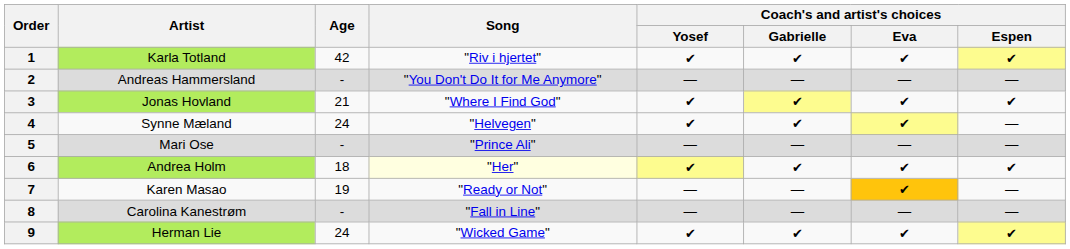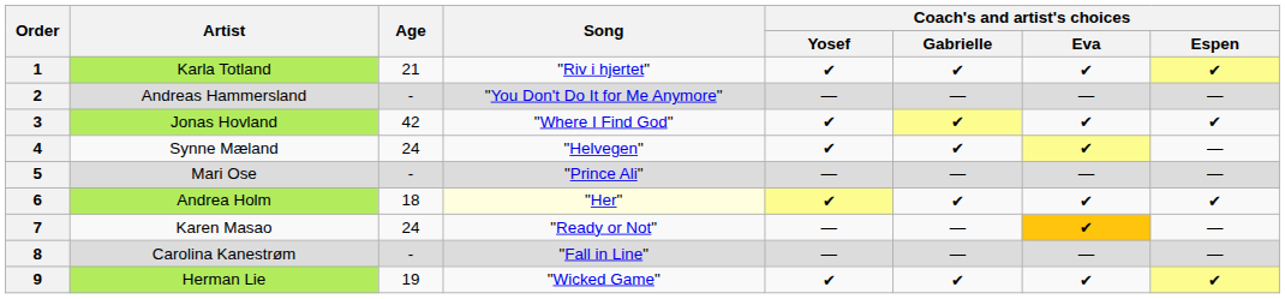 <table class="wikitable" style="text-align:center; width:100%;">
 <tr>
 <th scope="col" rowspan="2" style="width:05%;">Order</th>
 <th scope="col" rowspan="2" style="width:24%;">Artist</th>
 <th scope="col" rowspan="2" style="width:05%">Age</th>
 <th rowspan="2" scope="col" style="width:25%">Song</th>
 <th colspan="4" style="width:40%;">Coach's and artist's choices</th>
 </tr>
 <tr>
 <th style="width:10%;">Yosef</th>
 <th style="width:10%;">Gabrielle</th>
 <th style="width:10%;">Eva</th>
 <th style="width:10%;">Espen</th>
 </tr>
 <tr>
 <th>1</th>
 <td style="background-color:#B2EC5D;">Karla Totland</td>
-<td>42</td>
+<td>21</td>
 <td>"<a href='#'>Riv i hjertet</a>"</td>
 <td>✔</td>
 <td>✔</td>
 <td>✔</td>
 <td Style="background-color:#FDFC8F;">✔</td>
 </tr>
 <tr style="background-color:#DCDCDC;"|>
 <th>2</th>
 <td>Andreas Hammersland</td>
 <td>-</td>
 <td>"<a href='#'>You Don't Do It for Me Anymore</a>"</td>
 <td>—</td>
 <td>—</td>
 <td>—</td>
 <td>—</td>
 </tr>
 <tr>
 <th>3</th>
 <td style="background-color:#B2EC5D;">Jonas Hovland</td>
-<td>21</td>
+<td>42</td>
 <td>"<a href='#'>Where I Find God</a>"</td>
 <td>✔</td>
 <td Style="background-color:#FDFC8F;">✔</td>
 <td>✔</td>
 <td>✔</td>
 </tr>
 <tr>
 <th>4</th>
 <td>Synne Mæland</td>
 <td>24</td>
 <td>"<a href='#'>Helvegen</a>"</td>
 <td>✔</td>
 <td>✔</td>
 <td Style="background-color:#FDFC8F;">✔</td>
 <td>—</td>
 </tr>
 <tr style="background-color:#DCDCDC;"|>
 <th>5</th>
 <td>Mari Ose</td>
 <td>-</td>
 <td>"<a href='#'>Prince Ali</a>"</td>
 <td>—</td>
 <td>—</td>
 <td>—</td>
 <td>—</td>
 </tr>
 <tr>
 <th>6</th>
 <td style="background-color:#B2EC5D;">Andrea Holm</td>
 <td>18</td>
 <td style="background: lightyellow;">"<a href='#'>Her</a>"</td>
 <td Style="background-color:#FDFC8F;">✔</td>
 <td>✔</td>
 <td>✔</td>
 <td>✔</td>
 </tr>
 <tr>
 <th>7</th>
 <td>Karen Masao</td>
-<td>19</td>
+<td>24</td>
 <td>"<a href='#'>Ready or Not</a>"</td>
 <td>—</td>
 <td>—</td>
 <td style="background-color:#FFC40C;">✔</td>
 <td>—</td>
 </tr>
 <tr style="background-color:#DCDCDC;"|>
 <th>8</th>
 <td>Carolina Kanestrøm</td>
 <td>-</td>
 <td>"<a href='#'>Fall in Line</a>"</td>
 <td>—</td>
 <td>—</td>
 <td>—</td>
 <td>—</td>
 </tr>
 <tr>
 <th>9</th>
 <td style="background-color:#B2EC5D;">Herman Lie</td>
-<td>24</td>
+<td>19</td>
 <td>"<a href='#'>Wicked Game</a>"</td>
 <td>✔</td>
 <td>✔</td>
 <td>✔</td>
 <td Style="background-color:#FDFC8F;">✔</td>
 </tr>
 </table>
